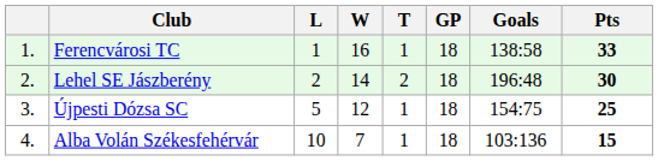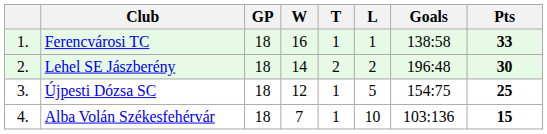 <table class="wikitable">
 <tr>
 <th width="30"></th>
 <th width="200">Club</th>
-<th width="30">L</th>
+<th width="30">GP</th>
 <th width="30">W</th>
 <th width="30">T</th>
-<th width="30">GP</th>
+<th width="30">L</th>
 <th width="70">Goals</th>
 <th width="70">Pts</th>
 </tr>
 <tr bgcolor="#e6fae6" align="center">
 <td>1.</td>
 <td align="left"><a href='#'>Ferencvárosi TC</a></td>
-<td>1</td>
+<td>18</td>
 <td>16</td>
 <td>1</td>
-<td>18</td>
+<td>1</td>
 <td>138:58</td>
 <td><strong>33</strong></td>
 </tr>
 <tr bgcolor="#e6fae6" align="center">
 <td>2.</td>
 <td align="left"><a href='#'>Lehel SE Jászberény</a></td>
-<td>2</td>
+<td>18</td>
 <td>14</td>
 <td>2</td>
-<td>18</td>
+<td>2</td>
 <td>196:48</td>
 <td><strong>30</strong></td>
 </tr>
 <tr bgcolor="#FFFFFF" align="center">
 <td>3.</td>
 <td align="left"><a href='#'>Újpesti Dózsa SC</a></td>
-<td>5</td>
+<td>18</td>
 <td>12</td>
 <td>1</td>
-<td>18</td>
+<td>5</td>
 <td>154:75</td>
 <td><strong>25</strong></td>
 </tr>
 <tr bgcolor="#FFFFFF" align="center">
 <td>4.</td>
 <td align="left"><a href='#'>Alba Volán Székesfehérvár</a></td>
-<td>10</td>
+<td>18</td>
 <td>7</td>
 <td>1</td>
-<td>18</td>
+<td>10</td>
 <td>103:136</td>
 <td><strong>15</strong></td>
 </tr>
 </table>
